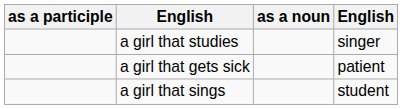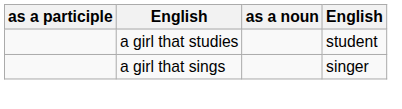 <table class="wikitable">
 <tr style="background:#dfdfdf;" |>
 <th>as a participle</th>
 <th>English</th>
 <th>as a noun</th>
 <th>English</th>
 </tr>
 <tr>
 <td></td>
 <td>a girl that studies</td>
 <td></td>
-<td>singer</td>
-</tr>
-<tr>
-<td></td>
-<td>a girl that gets sick</td>
-<td></td>
-<td>patient</td>
+<td>student</td>
 </tr>
 <tr>
 <td></td>
 <td>a girl that sings</td>
 <td></td>
-<td>student</td>
+<td>singer</td>
 </tr>
 </table>
